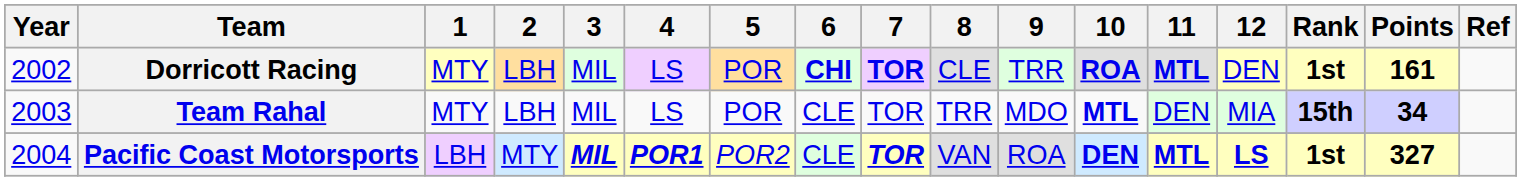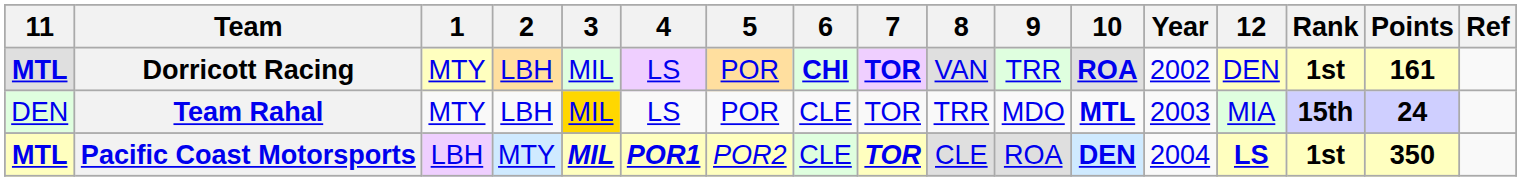 <table class="wikitable" style="text-align:center; font-size:95%">
 <tr>
-<th>Year</th>
+<th>11</th>
 <th>Team</th>
 <th>1</th>
 <th>2</th>
 <th>3</th>
 <th>4</th>
 <th>5</th>
 <th>6</th>
 <th>7</th>
 <th>8</th>
 <th>9</th>
 <th>10</th>
-<th>11</th>
+<th>Year</th>
 <th>12</th>
 <th>Rank</th>
 <th>Points</th>
 <th>Ref</th>
 </tr>
 <tr>
-<td><a href='#'>2002</a></td>
+<td style="background:#DFDFDF;"><strong><a href='#'>MTL</a></strong><br></td>
 <th>Dorricott Racing</th>
 <td style="background:#FFFFBF;"><a href='#'>MTY</a><br></td>
 <td style="background:#FFDF9F;"><a href='#'>LBH</a><br></td>
 <td style="background:#DFFFDF;"><a href='#'>MIL</a><br></td>
 <td style="background:#EFCFFF;"><a href='#'>LS</a><br></td>
 <td style="background:#FFDF9F;"><a href='#'>POR</a><br></td>
 <td style="background:#DFFFDF;"><strong><a href='#'>CHI</a></strong><br></td>
 <td style="background:#EFCFFF;"><strong><a href='#'>TOR</a></strong><br></td>
-<td style="background:#DFDFDF;"><a href='#'>CLE</a><br></td>
+<td style="background:#DFDFDF;"><a href='#'>VAN</a><br></td>
 <td style="background:#DFFFDF;"><a href='#'>TRR</a><br></td>
 <td style="background:#DFDFDF;"><strong><a href='#'>ROA</a></strong><br></td>
-<td style="background:#DFDFDF;"><strong><a href='#'>MTL</a></strong><br></td>
+<td><a href='#'>2002</a></td>
 <td style="background:#FFFFBF;"><a href='#'>DEN</a><br></td>
 <td style="background:#FFFFBF;"><strong>1st</strong></td>
 <td style="background:#FFFFBF;"><strong>161</strong></td>
 <td></td>
 </tr>
 <tr>
-<td><a href='#'>2003</a></td>
+<td style="background:#DFFFDF;"><a href='#'>DEN</a><br></td>
 <th><a href='#'>Team Rahal</a></th>
 <td><a href='#'>MTY</a></td>
 <td><a href='#'>LBH</a></td>
-<td><a href='#'>MIL</a></td>
+<td style="background: gold;"><a href='#'>MIL</a></td>
 <td><a href='#'>LS</a></td>
 <td><a href='#'>POR</a></td>
 <td><a href='#'>CLE</a></td>
 <td><a href='#'>TOR</a></td>
 <td><a href='#'>TRR</a></td>
 <td><a href='#'>MDO</a></td>
 <td><strong><a href='#'>MTL</a></strong></td>
-<td style="background:#DFFFDF;"><a href='#'>DEN</a><br></td>
+<td><a href='#'>2003</a></td>
 <td style="background:#DFFFDF;"><a href='#'>MIA</a><br></td>
 <td style="background:#CFCFFF;"><strong>15th</strong></td>
-<td style="background:#CFCFFF;"><strong>34</strong></td>
+<td style="background:#CFCFFF;"><strong>24</strong></td>
 <td></td>
 </tr>
 <tr>
-<td><a href='#'>2004</a></td>
+<td style="background:#FFFFBF;"><strong><a href='#'>MTL</a></strong><br></td>
 <th><a href='#'>Pacific Coast Motorsports</a></th>
 <td style="background:#EFCFFF;"><a href='#'>LBH</a><br></td>
 <td style="background:#CFEAFF;"><a href='#'>MTY</a><br></td>
 <td style="background:#FFFFBF;"><strong><em><a href='#'>MIL</a></em></strong><br></td>
 <td style="background:#FFFFBF;"><strong><em><a href='#'>POR1</a></em></strong><br></td>
 <td style="background:#FFFFBF;"><em><a href='#'>POR2</a></em><br></td>
 <td style="background:#DFFFDF;"><a href='#'>CLE</a><br></td>
 <td style="background:#FFFFBF;"><strong><em><a href='#'>TOR</a></em></strong><br></td>
-<td style="background:#DFDFDF;"><a href='#'>VAN</a><br></td>
+<td style="background:#DFDFDF;"><a href='#'>CLE</a><br></td>
 <td style="background:#DFDFDF;"><a href='#'>ROA</a><br></td>
 <td style="background:#CFEAFF;"><strong><a href='#'>DEN</a></strong><br></td>
-<td style="background:#FFFFBF;"><strong><a href='#'>MTL</a></strong><br></td>
+<td><a href='#'>2004</a></td>
 <td style="background:#FFFFBF;"><strong><a href='#'>LS</a></strong><br></td>
 <td style="background:#FFFFBF;"><strong>1st</strong></td>
-<td style="background:#FFFFBF;"><strong>327</strong></td>
+<td style="background:#FFFFBF;"><strong>350</strong></td>
 <td></td>
 </tr>
 </table>
